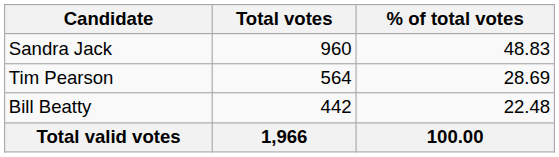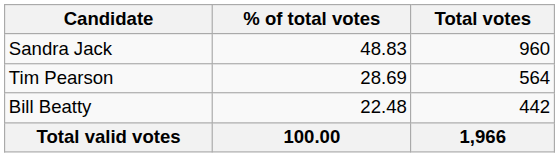 <table style="width:475px;" class="wikitable">
 <tr bgcolor="#EEEEEE">
 <th align="left">Candidate</th>
+<th align="right">% of total votes</th>
 <th align="right">Total votes</th>
-<th align="right">% of total votes</th>
 </tr>
 <tr>
 <td align="left">Sandra Jack</td>
+<td align="right">48.83</td>
 <td align="right">960</td>
-<td align="right">48.83</td>
 </tr>
 <tr>
 <td align="left">Tim Pearson</td>
+<td align="right">28.69</td>
 <td align="right">564</td>
-<td align="right">28.69</td>
 </tr>
 <tr>
 <td align="left">Bill Beatty</td>
+<td align="right">22.48</td>
 <td align="right">442</td>
-<td align="right">22.48</td>
 </tr>
 <tr bgcolor="#EEEEEE">
 <th align="left">Total valid votes</th>
+<th align="right"><strong>100.00</strong></th>
 <th align="right"><strong>1,966</strong></th>
-<th align="right"><strong>100.00</strong></th>
 </tr>
 </table>
